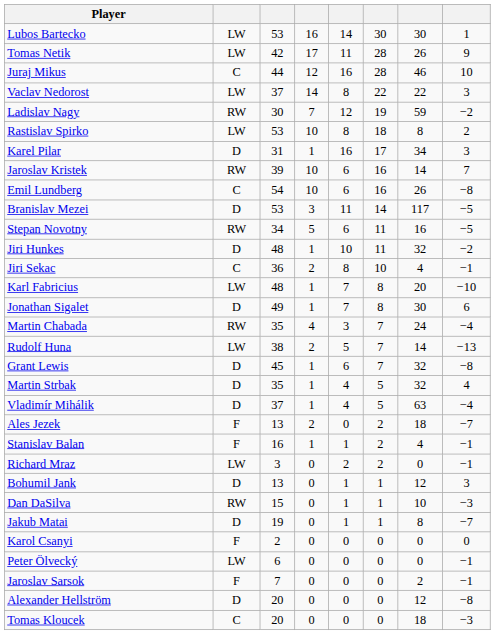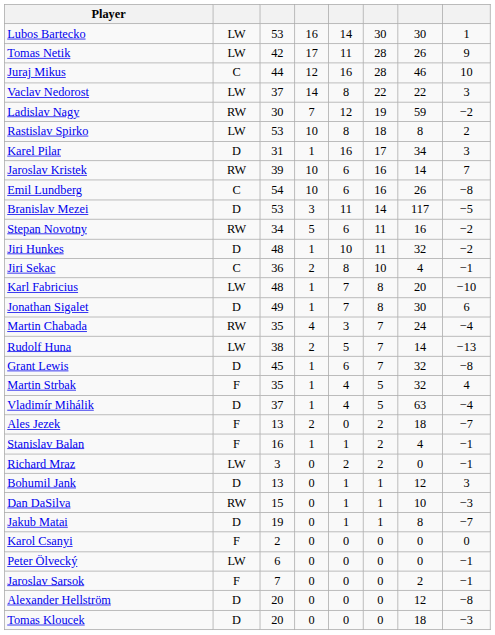 <table class="wikitable sortable" style="width:50%; text-align:center;">
 <tr align=center>
 <th>Player</th>
 <th></th>
 <th></th>
 <th></th>
 <th></th>
 <th></th>
 <th data-sort-type="number"></th>
 <th></th>
 </tr>
 <tr align="center">
 <td align="left"> <a href='#'>Lubos Bartecko</a></td>
 <td>LW</td>
 <td>53</td>
 <td>16</td>
 <td>14</td>
 <td>30</td>
 <td>30</td>
 <td>1</td>
 </tr>
 <tr align="center">
 <td align="left"> <a href='#'>Tomas Netik</a></td>
 <td>LW</td>
 <td>42</td>
 <td>17</td>
 <td>11</td>
 <td>28</td>
 <td>26</td>
 <td>9</td>
 </tr>
 <tr align="center">
 <td align="left"> <a href='#'>Juraj Mikus</a></td>
 <td>C</td>
 <td>44</td>
 <td>12</td>
 <td>16</td>
 <td>28</td>
 <td>46</td>
 <td>10</td>
 </tr>
 <tr align="center">
 <td align="left"> <a href='#'>Vaclav Nedorost</a></td>
 <td>LW</td>
 <td>37</td>
 <td>14</td>
 <td>8</td>
 <td>22</td>
 <td>22</td>
 <td>3</td>
 </tr>
 <tr align="center">
 <td align="left"> <a href='#'>Ladislav Nagy</a></td>
 <td>RW</td>
 <td>30</td>
 <td>7</td>
 <td>12</td>
 <td>19</td>
 <td>59</td>
 <td>−2</td>
 </tr>
 <tr align="center">
 <td align="left"> <a href='#'>Rastislav Spirko</a></td>
 <td>LW</td>
 <td>53</td>
 <td>10</td>
 <td>8</td>
 <td>18</td>
 <td>8</td>
 <td>2</td>
 </tr>
 <tr align="center">
 <td align="left"> <a href='#'>Karel Pilar</a></td>
 <td>D</td>
 <td>31</td>
 <td>1</td>
 <td>16</td>
 <td>17</td>
 <td>34</td>
 <td>3</td>
 </tr>
 <tr align="center">
 <td align="left"> <a href='#'>Jaroslav Kristek</a></td>
 <td>RW</td>
 <td>39</td>
 <td>10</td>
 <td>6</td>
 <td>16</td>
 <td>14</td>
 <td>7</td>
 </tr>
 <tr align="center">
 <td align="left"> <a href='#'>Emil Lundberg</a></td>
 <td>C</td>
 <td>54</td>
 <td>10</td>
 <td>6</td>
 <td>16</td>
 <td>26</td>
 <td>−8</td>
 </tr>
 <tr align="center">
 <td align="left"> <a href='#'>Branislav Mezei</a></td>
 <td>D</td>
 <td>53</td>
 <td>3</td>
 <td>11</td>
 <td>14</td>
 <td>117</td>
 <td>−5</td>
 </tr>
 <tr align="center">
 <td align="left"> <a href='#'>Stepan Novotny</a></td>
 <td>RW</td>
 <td>34</td>
 <td>5</td>
 <td>6</td>
 <td>11</td>
 <td>16</td>
-<td>−5</td>
+<td>−2</td>
 </tr>
 <tr align="center">
 <td align="left"> <a href='#'>Jiri Hunkes</a></td>
 <td>D</td>
 <td>48</td>
 <td>1</td>
 <td>10</td>
 <td>11</td>
 <td>32</td>
 <td>−2</td>
 </tr>
 <tr align="center">
 <td align="left"> <a href='#'>Jiri Sekac</a></td>
 <td>C</td>
 <td>36</td>
 <td>2</td>
 <td>8</td>
 <td>10</td>
 <td>4</td>
 <td>−1</td>
 </tr>
 <tr align="center">
 <td align="left"> <a href='#'>Karl Fabricius</a></td>
 <td>LW</td>
 <td>48</td>
 <td>1</td>
 <td>7</td>
 <td>8</td>
 <td>20</td>
 <td>−10</td>
 </tr>
 <tr align="center">
 <td align="left"> <a href='#'>Jonathan Sigalet</a></td>
 <td>D</td>
 <td>49</td>
 <td>1</td>
 <td>7</td>
 <td>8</td>
 <td>30</td>
 <td>6</td>
 </tr>
 <tr align="center">
 <td align="left"> <a href='#'>Martin Chabada</a></td>
 <td>RW</td>
 <td>35</td>
 <td>4</td>
 <td>3</td>
 <td>7</td>
 <td>24</td>
 <td>−4</td>
 </tr>
 <tr align="center">
 <td align="left"> <a href='#'>Rudolf Huna</a></td>
 <td>LW</td>
 <td>38</td>
 <td>2</td>
 <td>5</td>
 <td>7</td>
 <td>14</td>
 <td>−13</td>
 </tr>
 <tr align="center">
 <td align="left"> <a href='#'>Grant Lewis</a></td>
 <td>D</td>
 <td>45</td>
 <td>1</td>
 <td>6</td>
 <td>7</td>
 <td>32</td>
 <td>−8</td>
 </tr>
 <tr align="center">
 <td align="left"> <a href='#'>Martin Strbak</a></td>
-<td>D</td>
+<td>F</td>
 <td>35</td>
 <td>1</td>
 <td>4</td>
 <td>5</td>
 <td>32</td>
 <td>4</td>
 </tr>
 <tr align="center">
 <td align="left"> <a href='#'>Vladimír Mihálik</a></td>
 <td>D</td>
 <td>37</td>
 <td>1</td>
 <td>4</td>
 <td>5</td>
 <td>63</td>
 <td>−4</td>
 </tr>
 <tr align="center">
 <td align="left"> <a href='#'>Ales Jezek</a></td>
 <td>F</td>
 <td>13</td>
 <td>2</td>
 <td>0</td>
 <td>2</td>
 <td>18</td>
 <td>−7</td>
 </tr>
 <tr align="center">
 <td align="left"> <a href='#'>Stanislav Balan</a></td>
 <td>F</td>
 <td>16</td>
 <td>1</td>
 <td>1</td>
 <td>2</td>
 <td>4</td>
 <td>−1</td>
 </tr>
 <tr align="center">
 <td align="left"> <a href='#'>Richard Mraz</a></td>
 <td>LW</td>
 <td>3</td>
 <td>0</td>
 <td>2</td>
 <td>2</td>
 <td>0</td>
 <td>−1</td>
 </tr>
 <tr align="center">
 <td align="left"> <a href='#'>Bohumil Jank</a></td>
 <td>D</td>
 <td>13</td>
 <td>0</td>
 <td>1</td>
 <td>1</td>
 <td>12</td>
 <td>3</td>
 </tr>
 <tr align="center">
 <td align="left"> <a href='#'>Dan DaSilva</a></td>
 <td>RW</td>
 <td>15</td>
 <td>0</td>
 <td>1</td>
 <td>1</td>
 <td>10</td>
 <td>−3</td>
 </tr>
 <tr align="center">
 <td align="left"> <a href='#'>Jakub Matai</a></td>
 <td>D</td>
 <td>19</td>
 <td>0</td>
 <td>1</td>
 <td>1</td>
 <td>8</td>
 <td>−7</td>
 </tr>
 <tr align="center">
 <td align="left"> <a href='#'>Karol Csanyi</a></td>
 <td>F</td>
 <td>2</td>
 <td>0</td>
 <td>0</td>
 <td>0</td>
 <td>0</td>
 <td>0</td>
 </tr>
 <tr align="center">
 <td align="left"> <a href='#'>Peter Ölvecký</a></td>
 <td>LW</td>
 <td>6</td>
 <td>0</td>
 <td>0</td>
 <td>0</td>
 <td>0</td>
 <td>−1</td>
 </tr>
 <tr align="center">
 <td align="left"> <a href='#'>Jaroslav Sarsok</a></td>
 <td>F</td>
 <td>7</td>
 <td>0</td>
 <td>0</td>
 <td>0</td>
 <td>2</td>
 <td>−1</td>
 </tr>
 <tr align="center">
 <td align="left"> <a href='#'>Alexander Hellström</a></td>
 <td>D</td>
 <td>20</td>
 <td>0</td>
 <td>0</td>
 <td>0</td>
 <td>12</td>
 <td>−8</td>
 </tr>
 <tr align="center">
 <td align="left"> <a href='#'>Tomas Kloucek</a></td>
-<td>C</td>
+<td>D</td>
 <td>20</td>
 <td>0</td>
 <td>0</td>
 <td>0</td>
 <td>18</td>
 <td>−3</td>
 </tr>
 </table>
